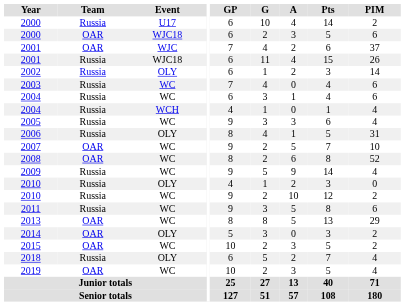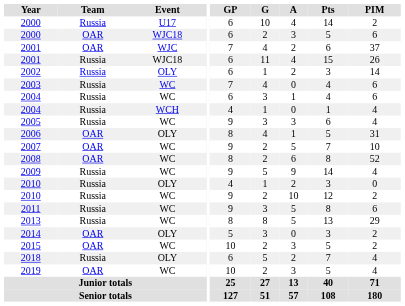 <table border="0" cellpadding="1" cellspacing="0" ID="Table3" style="text-align:center; width:40em">
 <tr bgcolor="#e0e0e0">
 <th>Year</th>
 <th>Team</th>
 <th>Event</th>
 <th rowspan="102" bgcolor="#ffffff"></th>
 <th>GP</th>
 <th>G</th>
 <th>A</th>
 <th>Pts</th>
 <th>PIM</th>
 </tr>
 <tr>
 <td><a href='#'>2000</a></td>
 <td><a href='#'>Russia</a></td>
 <td><a href='#'>U17</a></td>
 <td>6</td>
 <td>10</td>
 <td>4</td>
 <td>14</td>
 <td>2</td>
 </tr>
 <tr bgcolor="#f0f0f0">
 <td><a href='#'>2000</a></td>
 <td><a href='#'>OAR</a></td>
 <td><a href='#'>WJC18</a></td>
 <td>6</td>
 <td>2</td>
 <td>3</td>
 <td>5</td>
 <td>6</td>
 </tr>
 <tr>
 <td><a href='#'>2001</a></td>
 <td><a href='#'>OAR</a></td>
 <td><a href='#'>WJC</a></td>
 <td>7</td>
 <td>4</td>
 <td>2</td>
 <td>6</td>
 <td>37</td>
 </tr>
 <tr bgcolor="#f0f0f0">
 <td><a href='#'>2001</a></td>
 <td>Russia</td>
 <td>WJC18</td>
 <td>6</td>
 <td>11</td>
 <td>4</td>
 <td>15</td>
 <td>26</td>
 </tr>
 <tr>
 <td><a href='#'>2002</a></td>
 <td><a href='#'>Russia</a></td>
 <td><a href='#'>OLY</a></td>
 <td>6</td>
 <td>1</td>
 <td>2</td>
 <td>3</td>
 <td>14</td>
 </tr>
 <tr bgcolor="#f0f0f0">
 <td><a href='#'>2003</a></td>
 <td>Russia</td>
 <td><a href='#'>WC</a></td>
 <td>7</td>
 <td>4</td>
 <td>0</td>
 <td>4</td>
 <td>6</td>
 </tr>
 <tr>
 <td><a href='#'>2004</a></td>
 <td>Russia</td>
 <td>WC</td>
 <td>6</td>
 <td>3</td>
 <td>1</td>
 <td>4</td>
 <td>6</td>
 </tr>
 <tr bgcolor="#f0f0f0">
 <td><a href='#'>2004</a></td>
 <td>Russia</td>
 <td><a href='#'>WCH</a></td>
 <td>4</td>
 <td>1</td>
 <td>0</td>
 <td>1</td>
 <td>4</td>
 </tr>
 <tr>
 <td><a href='#'>2005</a></td>
 <td>Russia</td>
 <td>WC</td>
 <td>9</td>
 <td>3</td>
 <td>3</td>
 <td>6</td>
 <td>4</td>
 </tr>
 <tr bgcolor="#f0f0f0">
 <td><a href='#'>2006</a></td>
-<td>Russia</td>
+<td><a href='#'>OAR</a></td>
 <td>OLY</td>
 <td>8</td>
 <td>4</td>
 <td>1</td>
 <td>5</td>
 <td>31</td>
 </tr>
 <tr>
 <td><a href='#'>2007</a></td>
 <td><a href='#'>OAR</a></td>
 <td>WC</td>
 <td>9</td>
 <td>2</td>
 <td>5</td>
 <td>7</td>
 <td>10</td>
 </tr>
 <tr bgcolor="#f0f0f0">
 <td><a href='#'>2008</a></td>
 <td><a href='#'>OAR</a></td>
 <td>WC</td>
 <td>8</td>
 <td>2</td>
 <td>6</td>
 <td>8</td>
 <td>52</td>
 </tr>
 <tr>
 <td><a href='#'>2009</a></td>
 <td>Russia</td>
 <td>WC</td>
 <td>9</td>
 <td>5</td>
 <td>9</td>
 <td>14</td>
 <td>4</td>
 </tr>
 <tr bgcolor="#f0f0f0">
 <td><a href='#'>2010</a></td>
 <td>Russia</td>
 <td>OLY</td>
 <td>4</td>
 <td>1</td>
 <td>2</td>
 <td>3</td>
 <td>0</td>
 </tr>
 <tr>
 <td><a href='#'>2010</a></td>
 <td>Russia</td>
 <td>WC</td>
 <td>9</td>
 <td>2</td>
 <td>10</td>
 <td>12</td>
 <td>2</td>
 </tr>
 <tr bgcolor="#f0f0f0">
 <td><a href='#'>2011</a></td>
 <td>Russia</td>
 <td>WC</td>
 <td>9</td>
 <td>3</td>
 <td>5</td>
 <td>8</td>
 <td>6</td>
 </tr>
 <tr>
 <td><a href='#'>2013</a></td>
-<td><a href='#'>OAR</a></td>
+<td>Russia</td>
 <td>WC</td>
 <td>8</td>
 <td>8</td>
 <td>5</td>
 <td>13</td>
 <td>29</td>
 </tr>
 <tr bgcolor="#f0f0f0">
 <td><a href='#'>2014</a></td>
 <td><a href='#'>OAR</a></td>
 <td>OLY</td>
 <td>5</td>
 <td>3</td>
 <td>0</td>
 <td>3</td>
 <td>2</td>
 </tr>
 <tr>
 <td><a href='#'>2015</a></td>
 <td><a href='#'>OAR</a></td>
 <td>WC</td>
 <td>10</td>
 <td>2</td>
 <td>3</td>
 <td>5</td>
 <td>2</td>
 </tr>
 <tr bgcolor="#f0f0f0">
 <td><a href='#'>2018</a></td>
 <td>Russia</td>
 <td>OLY</td>
 <td>6</td>
 <td>5</td>
 <td>2</td>
 <td>7</td>
 <td>4</td>
 </tr>
 <tr>
 <td><a href='#'>2019</a></td>
 <td><a href='#'>OAR</a></td>
 <td>WC</td>
 <td>10</td>
 <td>2</td>
 <td>3</td>
 <td>5</td>
 <td>4</td>
 </tr>
 <tr bgcolor="#e0e0e0">
 <th colspan="3">Junior totals</th>
 <th>25</th>
 <th>27</th>
 <th>13</th>
 <th>40</th>
 <th>71</th>
 </tr>
 <tr bgcolor="#e0e0e0">
 <th colspan="3">Senior totals</th>
 <th>127</th>
 <th>51</th>
 <th>57</th>
 <th>108</th>
 <th>180</th>
 </tr>
 </table>
